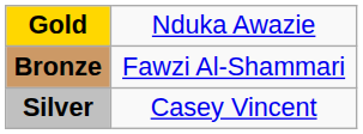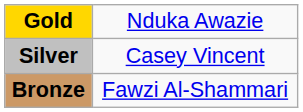 <table class="wikitable" style="text-align:center; " width="35%">
 <tr>
 <td bgcolor="gold"><strong>Gold</strong></td>
 <td><a href='#'>Nduka Awazie</a><br>  <small><em></em></small></td>
 </tr>
 <tr>
+<td bgcolor="silver"><strong>Silver</strong></td>
+<td><a href='#'>Casey Vincent</a><br>  <small><em></em></small></td>
+</tr>
+<tr>
 <td bgcolor="CC9966"><strong>Bronze</strong></td>
 <td><a href='#'>Fawzi Al-Shammari</a><br>  <small><em></em></small></td>
 </tr>
-<tr>
-<td bgcolor="silver"><strong>Silver</strong></td>
-<td><a href='#'>Casey Vincent</a><br>  <small><em></em></small></td>
-</tr>
 </table>
